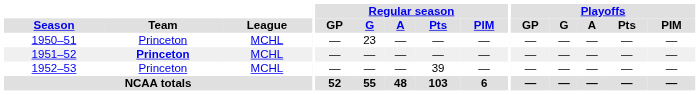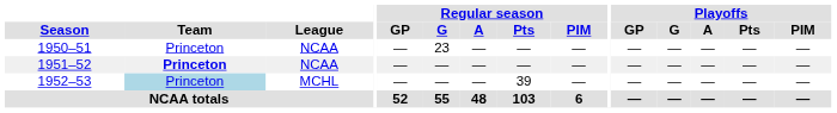 <table border="0" cellpadding="1" cellspacing="0" style="text-align:center; width:60em">
 <tr bgcolor="#e0e0e0">
 <th colspan="3" bgcolor="#ffffff"></th>
 <th rowspan="99" bgcolor="#ffffff"></th>
 <th colspan="5"><a href='#'>Regular season</a></th>
 <th rowspan="99" bgcolor="#ffffff"></th>
 <th colspan="5"><a href='#'>Playoffs</a></th>
 </tr>
 <tr bgcolor="#e0e0e0">
 <th><a href='#'>Season</a></th>
 <th>Team</th>
 <th>League</th>
 <th>GP</th>
 <th><a href='#'>G</a></th>
 <th><a href='#'>A</a></th>
 <th><a href='#'>Pts</a></th>
 <th><a href='#'>PIM</a></th>
 <th>GP</th>
 <th>G</th>
 <th>A</th>
 <th>Pts</th>
 <th>PIM</th>
 </tr>
 <tr>
 <td><a href='#'>1950–51</a></td>
 <td><a href='#'>Princeton</a></td>
-<td><a href='#'>MCHL</a></td>
+<td><a href='#'>NCAA</a></td>
 <td>—</td>
 <td>23</td>
 <td>—</td>
 <td>—</td>
 <td>—</td>
 <td>—</td>
 <td>—</td>
 <td>—</td>
 <td>—</td>
 <td>—</td>
 </tr>
 <tr bgcolor="f0f0f0">
 <td><a href='#'>1951–52</a></td>
 <td><strong><a href='#'>Princeton</a></strong></td>
-<td><a href='#'>MCHL</a></td>
+<td><a href='#'>NCAA</a></td>
 <td>—</td>
 <td>—</td>
 <td>—</td>
 <td>—</td>
 <td>—</td>
 <td>—</td>
 <td>—</td>
 <td>—</td>
 <td>—</td>
 <td>—</td>
 </tr>
 <tr>
 <td><a href='#'>1952–53</a></td>
-<td><a href='#'>Princeton</a></td>
+<td style="background: lightblue;"><a href='#'>Princeton</a></td>
 <td><a href='#'>MCHL</a></td>
 <td>—</td>
 <td>—</td>
 <td>—</td>
 <td>39</td>
 <td>—</td>
 <td>—</td>
 <td>—</td>
 <td>—</td>
 <td>—</td>
 <td>—</td>
 </tr>
 <tr bgcolor="#e0e0e0">
 <th colspan="3">NCAA totals</th>
 <th>52</th>
 <th>55</th>
 <th>48</th>
 <th>103</th>
 <th>6</th>
 <th>—</th>
 <th>—</th>
 <th>—</th>
 <th>—</th>
 <th>—</th>
 </tr>
 </table>
